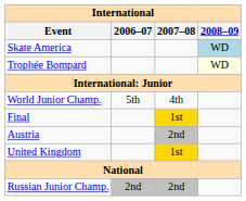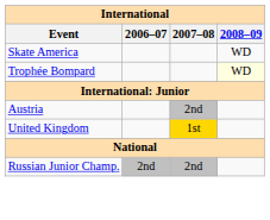 <table class="wikitable" style="text-align:center">
 <tr>
 <th style="background-color: #ffdead; " colspan=4 align=center>International</th>
 </tr>
 <tr>
 <th>Event</th>
 <th>2006–07</th>
 <th>2007–08</th>
 <th><a href='#'>2008–09</a></th>
 </tr>
 <tr>
 <td align=left> <a href='#'>Skate America</a></td>
 <td></td>
 <td></td>
-<td style="background: lightblue;">WD</td>
+<td>WD</td>
 </tr>
 <tr>
 <td align=left> <a href='#'>Trophée Bompard</a></td>
 <td></td>
 <td></td>
 <td style="background: lightyellow;">WD</td>
 </tr>
 <tr>
 <th style="background-color: #ffdead; " colspan=4 align=center>International: Junior</th>
-</tr>
-<tr>
-<td align=left><a href='#'>World Junior Champ.</a></td>
-<td>5th</td>
-<td>4th</td>
-<td></td>
-</tr>
-<tr>
-<td align=left> <a href='#'>Final</a></td>
-<td></td>
-<td bgcolor=gold>1st</td>
-<td></td>
 </tr>
 <tr>
 <td align=left> <a href='#'>Austria</a></td>
 <td></td>
 <td bgcolor=silver>2nd</td>
 <td></td>
 </tr>
 <tr>
 <td align=left> <a href='#'>United Kingdom</a></td>
 <td></td>
 <td bgcolor=gold>1st</td>
 <td></td>
 </tr>
 <tr>
 <th style="background-color: #ffdead; " colspan=4 align=center>National</th>
 </tr>
 <tr>
 <td align=left><a href='#'>Russian Junior Champ.</a></td>
 <td bgcolor=silver>2nd</td>
 <td bgcolor=silver>2nd</td>
 <td></td>
 </tr>
 </table>
